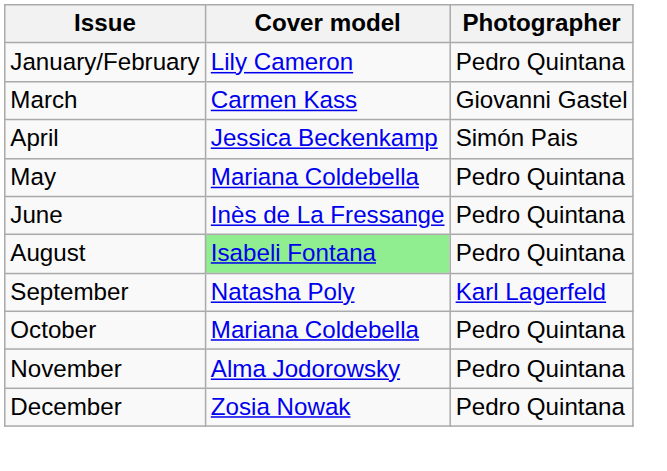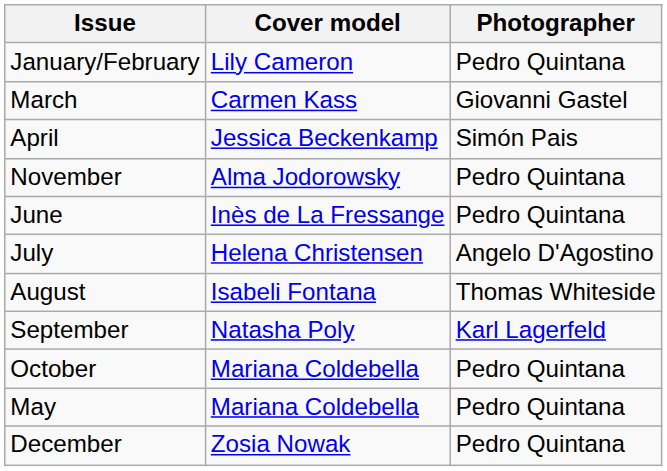 <table class="sortable wikitable">
 <tr>
 <th>Issue</th>
 <th>Cover model</th>
 <th>Photographer</th>
 </tr>
 <tr>
 <td>January/February</td>
 <td><a href='#'>Lily Cameron</a></td>
 <td>Pedro Quintana</td>
 </tr>
 <tr>
 <td>March</td>
 <td><a href='#'>Carmen Kass</a></td>
 <td>Giovanni Gastel</td>
 </tr>
 <tr>
 <td>April</td>
 <td><a href='#'>Jessica Beckenkamp</a></td>
 <td>Simón Pais</td>
 </tr>
 <tr>
-<td>May</td>
-<td><a href='#'>Mariana Coldebella</a></td>
+<td>November</td>
+<td><a href='#'>Alma Jodorowsky</a></td>
 <td>Pedro Quintana</td>
 </tr>
 <tr>
 <td>June</td>
 <td><a href='#'>Inès de La Fressange</a></td>
 <td>Pedro Quintana</td>
 </tr>
 <tr>
+<td>July</td>
+<td><a href='#'>Helena Christensen</a></td>
+<td>Angelo D'Agostino</td>
+</tr>
+<tr>
 <td>August</td>
-<td style="background: lightgreen;"><a href='#'>Isabeli Fontana</a></td>
-<td>Pedro Quintana</td>
+<td><a href='#'>Isabeli Fontana</a></td>
+<td>Thomas Whiteside</td>
 </tr>
 <tr>
 <td>September</td>
 <td><a href='#'>Natasha Poly</a></td>
 <td><a href='#'>Karl Lagerfeld</a></td>
 </tr>
 <tr>
 <td>October</td>
 <td><a href='#'>Mariana Coldebella</a></td>
 <td>Pedro Quintana</td>
 </tr>
 <tr>
-<td>November</td>
-<td><a href='#'>Alma Jodorowsky</a></td>
+<td>May</td>
+<td><a href='#'>Mariana Coldebella</a></td>
 <td>Pedro Quintana</td>
 </tr>
 <tr>
 <td>December</td>
 <td><a href='#'>Zosia Nowak</a></td>
 <td>Pedro Quintana</td>
 </tr>
 </table>
